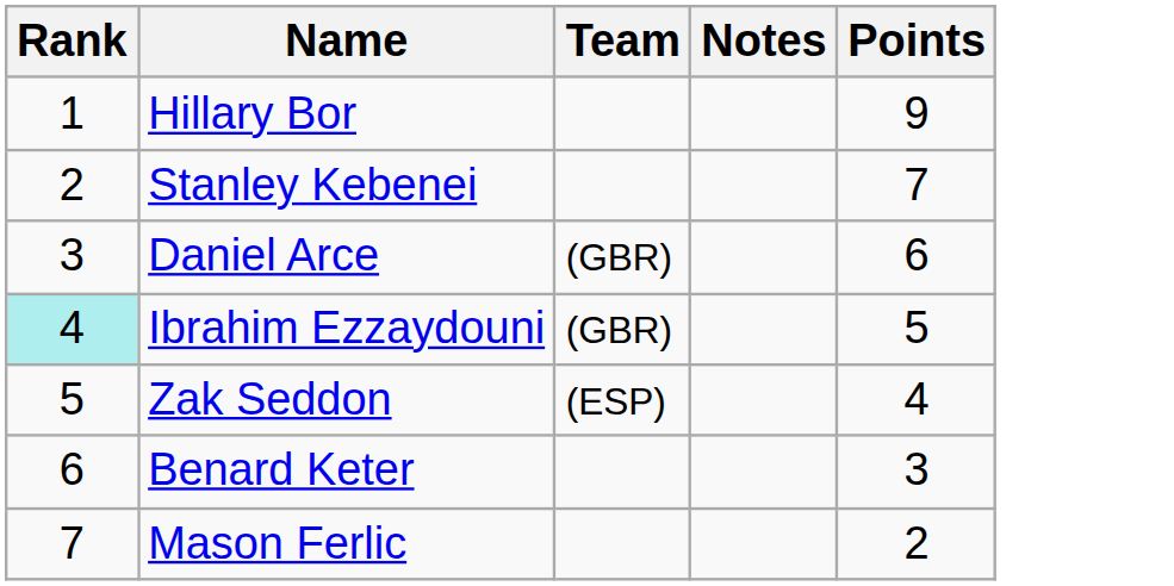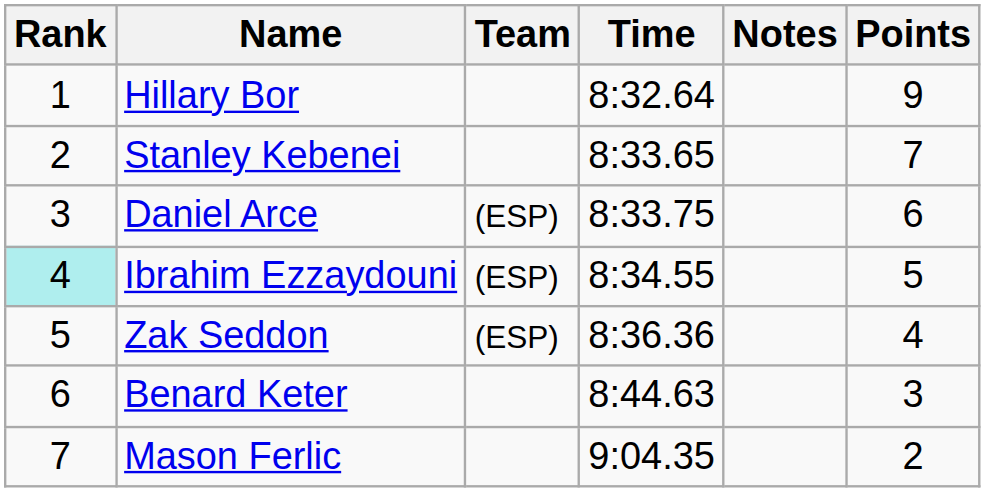 <table class="wikitable sortable" style="text-align:center">
 <tr>
 <th>Rank</th>
 <th>Name</th>
 <th>Team</th>
+<th>Time</th>
 <th>Notes</th>
 <th>Points</th>
 </tr>
 <tr>
 <td>1</td>
 <td align=left><a href='#'>Hillary Bor</a></td>
 <td align=left></td>
+<td>8:32.64</td>
 <td></td>
 <td>9</td>
 </tr>
 <tr>
 <td>2</td>
 <td align=left><a href='#'>Stanley Kebenei</a></td>
 <td align=left></td>
+<td>8:33.65</td>
 <td></td>
 <td>7</td>
 </tr>
 <tr>
 <td>3</td>
 <td align=left><a href='#'>Daniel Arce</a></td>
-<td align=left> <small>(GBR)</small></td>
+<td align=left> <small>(ESP)</small></td>
+<td>8:33.75</td>
 <td></td>
 <td>6</td>
 </tr>
 <tr>
 <td style="background: paleturquoise;">4</td>
 <td align=left><a href='#'>Ibrahim Ezzaydouni</a></td>
-<td align=left> <small>(GBR)</small></td>
+<td align=left> <small>(ESP)</small></td>
+<td>8:34.55</td>
 <td></td>
 <td>5</td>
 </tr>
 <tr>
 <td>5</td>
 <td align=left><a href='#'>Zak Seddon</a></td>
 <td align=left> <small>(ESP)</small></td>
+<td>8:36.36</td>
 <td></td>
 <td>4</td>
 </tr>
 <tr>
 <td>6</td>
 <td align=left><a href='#'>Benard Keter</a></td>
 <td align=left></td>
+<td>8:44.63</td>
 <td></td>
 <td>3</td>
 </tr>
 <tr>
 <td>7</td>
 <td align=left><a href='#'>Mason Ferlic</a></td>
 <td align=left></td>
+<td>9:04.35</td>
 <td></td>
 <td>2</td>
 </tr>
 </table>
